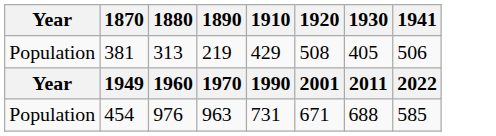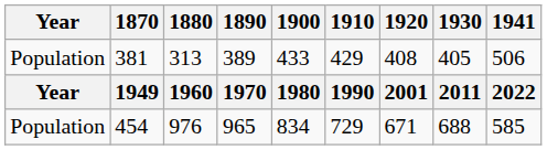 <table class="wikitable">
 <tr>
 <th>Year</th>
 <th>1870</th>
 <th>1880</th>
 <th>1890</th>
+<th>1900</th>
 <th>1910</th>
 <th>1920</th>
 <th>1930</th>
 <th>1941</th>
 </tr>
 <tr>
 <td>Population</td>
 <td>381</td>
 <td>313</td>
-<td>219</td>
+<td>389</td>
+<td>433</td>
 <td>429</td>
-<td>508</td>
+<td>408</td>
 <td>405</td>
 <td>506</td>
 </tr>
 <tr>
 <th>Year</th>
 <th>1949</th>
 <th>1960</th>
 <th>1970</th>
+<th>1980</th>
 <th>1990</th>
 <th>2001</th>
 <th>2011</th>
 <th>2022</th>
 </tr>
 <tr>
 <td>Population</td>
 <td>454</td>
 <td>976</td>
-<td>963</td>
-<td>731</td>
+<td>965</td>
+<td>834</td>
+<td>729</td>
 <td>671</td>
 <td>688</td>
 <td>585</td>
 </tr>
 </table>
